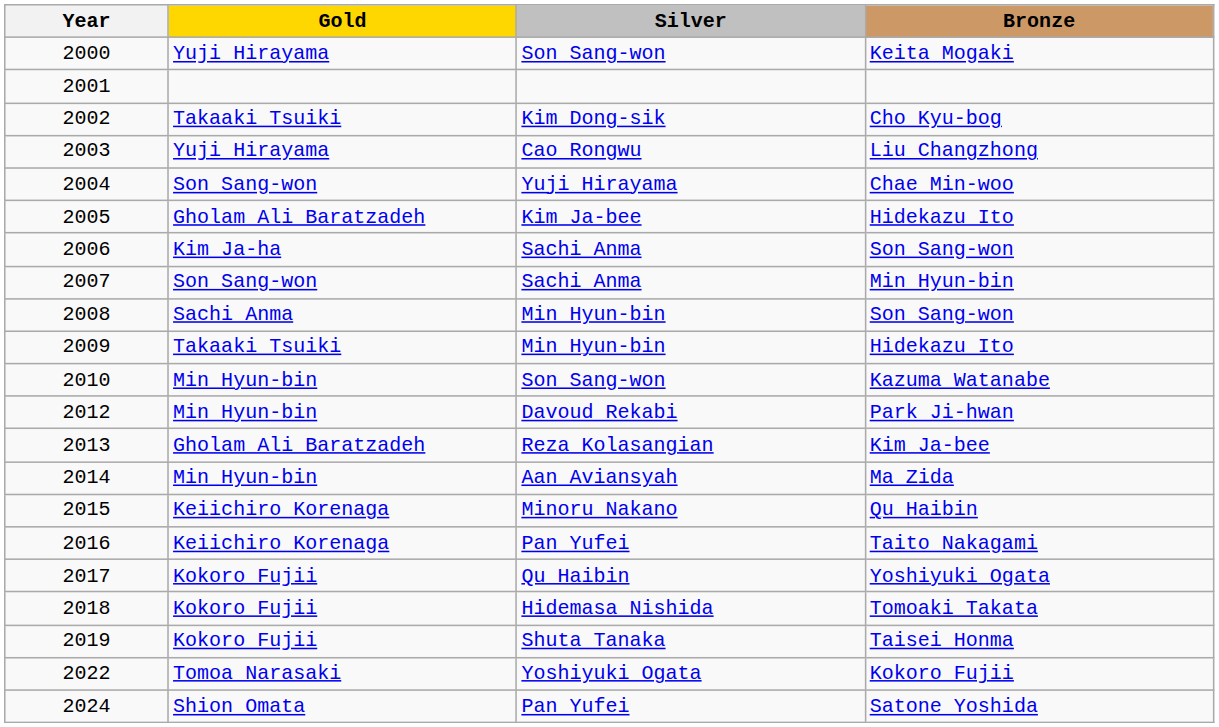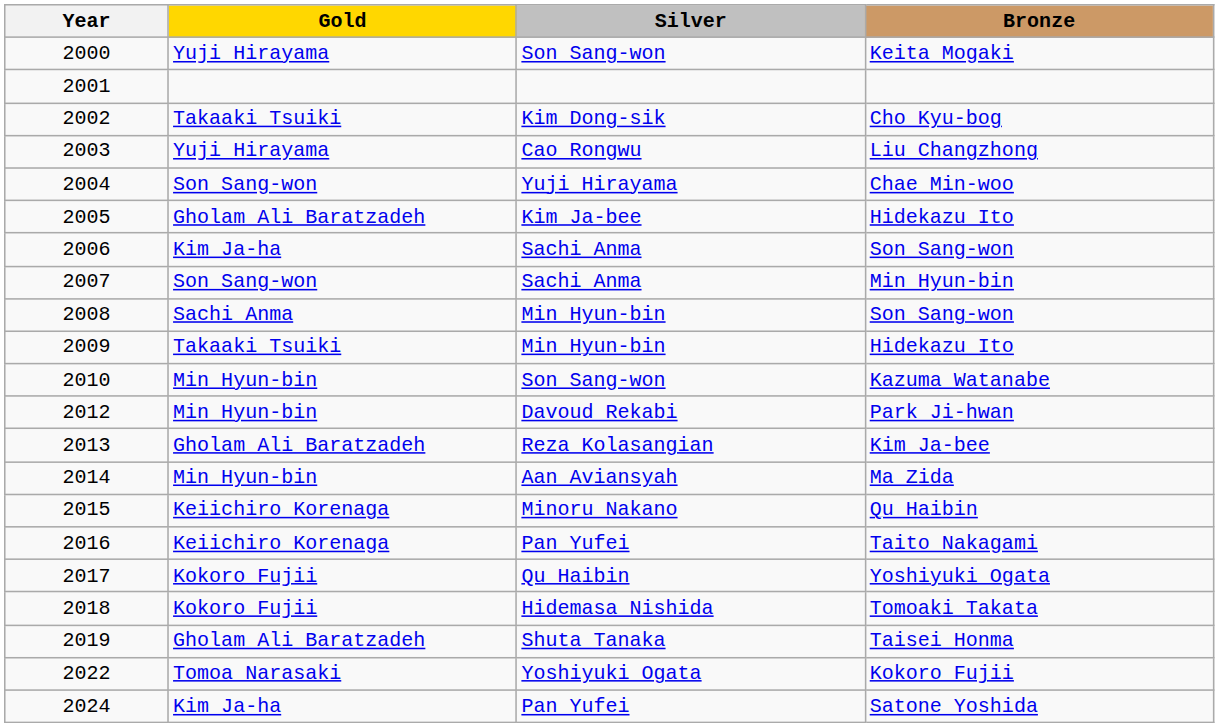 <table class="wikitable">
 <tr>
 <th width="100">Year</th>
 <th width="220" style="background:gold;">Gold</th>
 <th width="220" style="background:silver;">Silver</th>
 <th width="220" style="background:#CC9966;">Bronze</th>
 </tr>
 <tr>
 <td align="center">2000</td>
 <td> <a href='#'>Yuji Hirayama</a></td>
 <td> <a href='#'>Son Sang-won</a></td>
 <td> <a href='#'>Keita Mogaki</a></td>
 </tr>
 <tr>
 <td align="center">2001</td>
 <td></td>
 <td></td>
 <td></td>
 </tr>
 <tr>
 <td align="center">2002</td>
 <td> <a href='#'>Takaaki Tsuiki</a></td>
 <td> <a href='#'>Kim Dong-sik</a></td>
 <td> <a href='#'>Cho Kyu-bog</a></td>
 </tr>
 <tr>
 <td align="center">2003</td>
 <td> <a href='#'>Yuji Hirayama</a></td>
 <td> <a href='#'>Cao Rongwu</a></td>
 <td> <a href='#'>Liu Changzhong</a></td>
 </tr>
 <tr>
 <td align="center">2004</td>
 <td> <a href='#'>Son Sang-won</a></td>
 <td> <a href='#'>Yuji Hirayama</a></td>
 <td> <a href='#'>Chae Min-woo</a></td>
 </tr>
 <tr>
 <td align="center">2005</td>
 <td> <a href='#'>Gholam Ali Baratzadeh</a></td>
 <td> <a href='#'>Kim Ja-bee</a></td>
 <td> <a href='#'>Hidekazu Ito</a></td>
 </tr>
 <tr>
 <td align="center">2006</td>
 <td> <a href='#'>Kim Ja-ha</a></td>
 <td> <a href='#'>Sachi Anma</a></td>
 <td> <a href='#'>Son Sang-won</a></td>
 </tr>
 <tr>
 <td align="center">2007</td>
 <td> <a href='#'>Son Sang-won</a></td>
 <td> <a href='#'>Sachi Anma</a></td>
 <td> <a href='#'>Min Hyun-bin</a></td>
 </tr>
 <tr>
 <td align="center">2008</td>
 <td> <a href='#'>Sachi Anma</a></td>
 <td> <a href='#'>Min Hyun-bin</a></td>
 <td> <a href='#'>Son Sang-won</a></td>
 </tr>
 <tr>
 <td align="center">2009</td>
 <td> <a href='#'>Takaaki Tsuiki</a></td>
 <td> <a href='#'>Min Hyun-bin</a></td>
 <td> <a href='#'>Hidekazu Ito</a></td>
 </tr>
 <tr>
 <td align="center">2010</td>
 <td> <a href='#'>Min Hyun-bin</a></td>
 <td> <a href='#'>Son Sang-won</a></td>
 <td> <a href='#'>Kazuma Watanabe</a></td>
 </tr>
 <tr>
 <td align="center">2012</td>
 <td> <a href='#'>Min Hyun-bin</a></td>
 <td> <a href='#'>Davoud Rekabi</a></td>
 <td> <a href='#'>Park Ji-hwan</a></td>
 </tr>
 <tr>
 <td align="center">2013</td>
 <td> <a href='#'>Gholam Ali Baratzadeh</a></td>
 <td> <a href='#'>Reza Kolasangian</a></td>
 <td> <a href='#'>Kim Ja-bee</a></td>
 </tr>
 <tr>
 <td align="center">2014</td>
 <td> <a href='#'>Min Hyun-bin</a></td>
 <td> <a href='#'>Aan Aviansyah</a></td>
 <td> <a href='#'>Ma Zida</a></td>
 </tr>
 <tr>
 <td align="center">2015</td>
 <td> <a href='#'>Keiichiro Korenaga</a></td>
 <td> <a href='#'>Minoru Nakano</a></td>
 <td> <a href='#'>Qu Haibin</a></td>
 </tr>
 <tr>
 <td align="center">2016</td>
 <td> <a href='#'>Keiichiro Korenaga</a></td>
 <td> <a href='#'>Pan Yufei</a></td>
 <td> <a href='#'>Taito Nakagami</a></td>
 </tr>
 <tr>
 <td align="center">2017</td>
 <td> <a href='#'>Kokoro Fujii</a></td>
 <td> <a href='#'>Qu Haibin</a></td>
 <td> <a href='#'>Yoshiyuki Ogata</a></td>
 </tr>
 <tr>
 <td align="center">2018</td>
 <td> <a href='#'>Kokoro Fujii</a></td>
 <td> <a href='#'>Hidemasa Nishida</a></td>
 <td> <a href='#'>Tomoaki Takata</a></td>
 </tr>
 <tr>
 <td align="center">2019</td>
-<td> <a href='#'>Kokoro Fujii</a></td>
+<td> <a href='#'>Gholam Ali Baratzadeh</a></td>
 <td> <a href='#'>Shuta Tanaka</a></td>
 <td> <a href='#'>Taisei Honma</a></td>
 </tr>
 <tr>
 <td align="center">2022</td>
 <td> <a href='#'>Tomoa Narasaki</a></td>
 <td> <a href='#'>Yoshiyuki Ogata</a></td>
 <td> <a href='#'>Kokoro Fujii</a></td>
 </tr>
 <tr>
 <td align="center">2024</td>
-<td> <a href='#'>Shion Omata</a></td>
+<td> <a href='#'>Kim Ja-ha</a></td>
 <td> <a href='#'>Pan Yufei</a></td>
 <td> <a href='#'>Satone Yoshida</a></td>
 </tr>
 </table>
